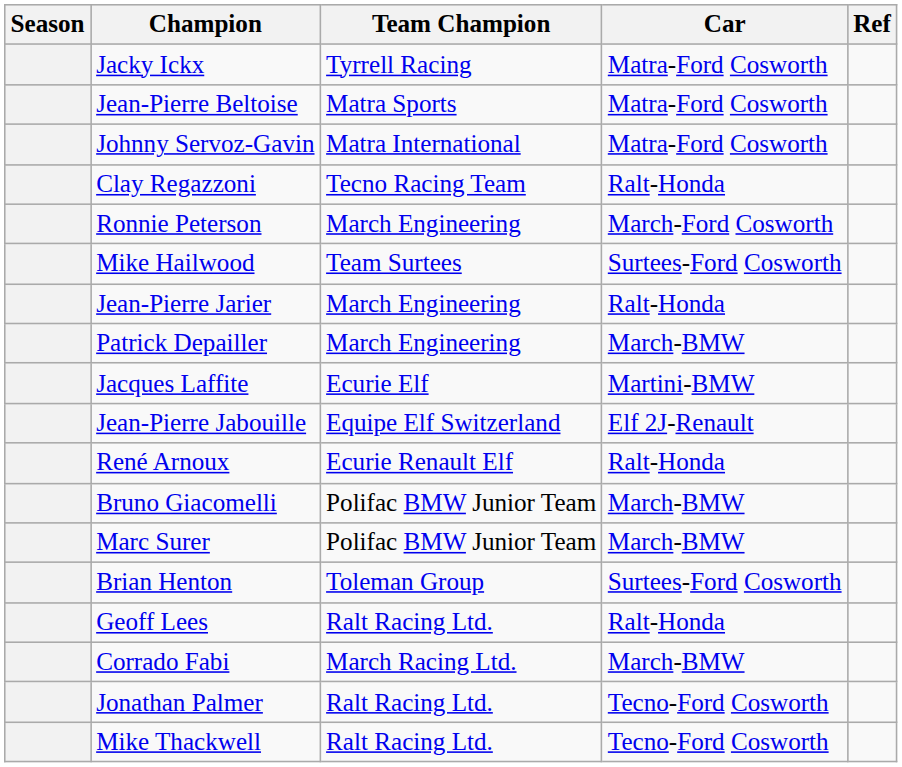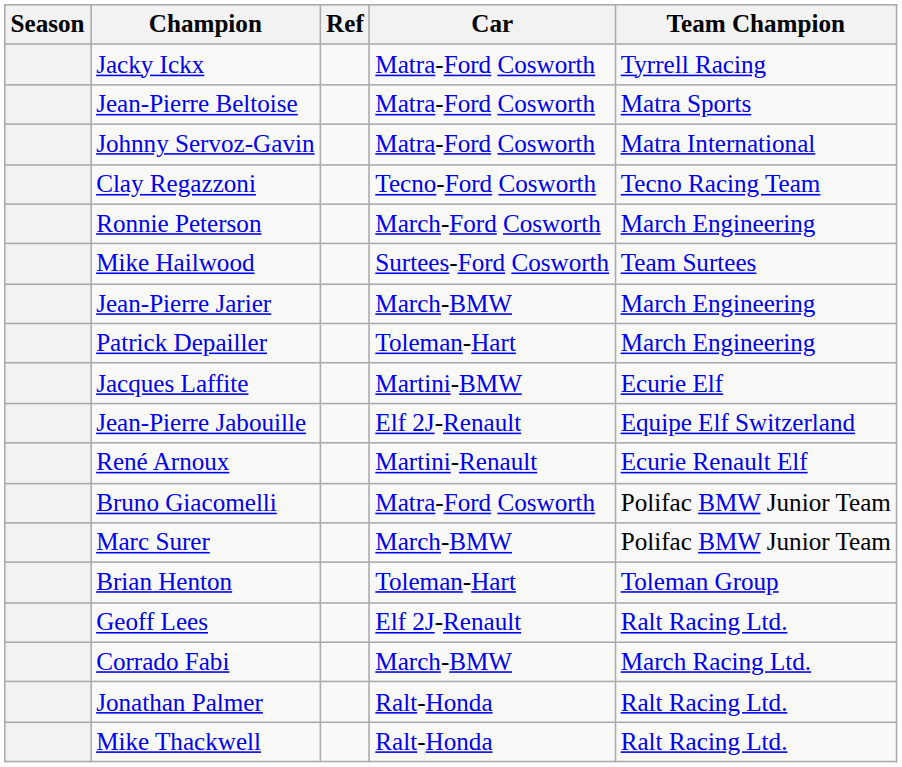 <table class="wikitable">
 <tr>
 <th>Season</th>
 <th>Champion</th>
+<th>Ref</th>
+<th>Car</th>
 <th>Team Champion</th>
-<th>Car</th>
-<th>Ref</th>
 </tr>
 <tr>
 <th></th>
 <td> <a href='#'>Jacky Ickx</a></td>
+<td></td>
+<td><a href='#'>Matra</a>-<a href='#'>Ford</a> <a href='#'>Cosworth</a></td>
 <td> <a href='#'>Tyrrell Racing</a></td>
-<td><a href='#'>Matra</a>-<a href='#'>Ford</a> <a href='#'>Cosworth</a></td>
-<td></td>
 </tr>
 <tr>
 <th></th>
 <td> <a href='#'>Jean-Pierre Beltoise</a></td>
+<td></td>
+<td><a href='#'>Matra</a>-<a href='#'>Ford</a> <a href='#'>Cosworth</a></td>
 <td> <a href='#'>Matra Sports</a></td>
-<td><a href='#'>Matra</a>-<a href='#'>Ford</a> <a href='#'>Cosworth</a></td>
-<td></td>
 </tr>
 <tr>
 <th></th>
 <td> <a href='#'>Johnny Servoz-Gavin</a></td>
+<td></td>
+<td><a href='#'>Matra</a>-<a href='#'>Ford</a> <a href='#'>Cosworth</a></td>
 <td> <a href='#'>Matra International</a></td>
-<td><a href='#'>Matra</a>-<a href='#'>Ford</a> <a href='#'>Cosworth</a></td>
-<td></td>
 </tr>
 <tr>
 <th></th>
 <td> <a href='#'>Clay Regazzoni</a></td>
+<td></td>
+<td><a href='#'>Tecno</a>-<a href='#'>Ford</a> <a href='#'>Cosworth</a></td>
 <td> <a href='#'>Tecno Racing Team</a></td>
-<td><a href='#'>Ralt</a>-<a href='#'>Honda</a></td>
-<td></td>
 </tr>
 <tr>
 <th></th>
 <td> <a href='#'>Ronnie Peterson</a></td>
+<td></td>
+<td><a href='#'>March</a>-<a href='#'>Ford</a> <a href='#'>Cosworth</a></td>
 <td> <a href='#'>March Engineering</a></td>
-<td><a href='#'>March</a>-<a href='#'>Ford</a> <a href='#'>Cosworth</a></td>
-<td></td>
 </tr>
 <tr>
 <th></th>
 <td> <a href='#'>Mike Hailwood</a></td>
+<td></td>
+<td><a href='#'>Surtees</a>-<a href='#'>Ford</a> <a href='#'>Cosworth</a></td>
 <td> <a href='#'>Team Surtees</a></td>
-<td><a href='#'>Surtees</a>-<a href='#'>Ford</a> <a href='#'>Cosworth</a></td>
-<td></td>
 </tr>
 <tr>
 <th></th>
 <td> <a href='#'>Jean-Pierre Jarier</a></td>
+<td></td>
+<td><a href='#'>March</a>-<a href='#'>BMW</a></td>
 <td> <a href='#'>March Engineering</a></td>
-<td><a href='#'>Ralt</a>-<a href='#'>Honda</a></td>
-<td></td>
 </tr>
 <tr>
 <th></th>
 <td> <a href='#'>Patrick Depailler</a></td>
+<td></td>
+<td><a href='#'>Toleman</a>-<a href='#'>Hart</a></td>
 <td> <a href='#'>March Engineering</a></td>
-<td><a href='#'>March</a>-<a href='#'>BMW</a></td>
-<td></td>
 </tr>
 <tr>
 <th></th>
 <td> <a href='#'>Jacques Laffite</a></td>
+<td></td>
+<td><a href='#'>Martini</a>-<a href='#'>BMW</a></td>
 <td> <a href='#'>Ecurie Elf</a></td>
-<td><a href='#'>Martini</a>-<a href='#'>BMW</a></td>
-<td></td>
 </tr>
 <tr>
 <th></th>
 <td> <a href='#'>Jean-Pierre Jabouille</a></td>
+<td></td>
+<td><a href='#'>Elf 2J</a>-<a href='#'>Renault</a></td>
 <td> <a href='#'>Equipe Elf Switzerland</a></td>
-<td><a href='#'>Elf 2J</a>-<a href='#'>Renault</a></td>
-<td></td>
 </tr>
 <tr>
 <th></th>
 <td> <a href='#'>René Arnoux</a></td>
+<td></td>
+<td><a href='#'>Martini</a>-<a href='#'>Renault</a></td>
 <td> <a href='#'>Ecurie Renault Elf</a></td>
-<td><a href='#'>Ralt</a>-<a href='#'>Honda</a></td>
-<td></td>
 </tr>
 <tr>
 <th></th>
 <td> <a href='#'>Bruno Giacomelli</a></td>
+<td></td>
+<td><a href='#'>Matra</a>-<a href='#'>Ford</a> <a href='#'>Cosworth</a></td>
 <td> Polifac <a href='#'>BMW</a> Junior Team</td>
-<td><a href='#'>March</a>-<a href='#'>BMW</a></td>
-<td></td>
 </tr>
 <tr>
 <th></th>
 <td> <a href='#'>Marc Surer</a></td>
+<td></td>
+<td><a href='#'>March</a>-<a href='#'>BMW</a></td>
 <td> Polifac <a href='#'>BMW</a> Junior Team</td>
-<td><a href='#'>March</a>-<a href='#'>BMW</a></td>
-<td></td>
 </tr>
 <tr>
 <th></th>
 <td> <a href='#'>Brian Henton</a></td>
+<td></td>
+<td><a href='#'>Toleman</a>-<a href='#'>Hart</a></td>
 <td> <a href='#'>Toleman Group</a></td>
-<td><a href='#'>Surtees</a>-<a href='#'>Ford</a> <a href='#'>Cosworth</a></td>
-<td></td>
 </tr>
 <tr>
 <th></th>
 <td> <a href='#'>Geoff Lees</a></td>
+<td></td>
+<td><a href='#'>Elf 2J</a>-<a href='#'>Renault</a></td>
 <td> <a href='#'>Ralt Racing Ltd.</a></td>
-<td><a href='#'>Ralt</a>-<a href='#'>Honda</a></td>
-<td></td>
 </tr>
 <tr>
 <th></th>
 <td> <a href='#'>Corrado Fabi</a></td>
+<td></td>
+<td><a href='#'>March</a>-<a href='#'>BMW</a></td>
 <td> <a href='#'>March Racing Ltd.</a></td>
-<td><a href='#'>March</a>-<a href='#'>BMW</a></td>
-<td></td>
 </tr>
 <tr>
 <th></th>
 <td> <a href='#'>Jonathan Palmer</a></td>
+<td></td>
+<td><a href='#'>Ralt</a>-<a href='#'>Honda</a></td>
 <td> <a href='#'>Ralt Racing Ltd.</a></td>
-<td><a href='#'>Tecno</a>-<a href='#'>Ford</a> <a href='#'>Cosworth</a></td>
-<td></td>
 </tr>
 <tr>
 <th></th>
 <td> <a href='#'>Mike Thackwell</a></td>
+<td></td>
+<td><a href='#'>Ralt</a>-<a href='#'>Honda</a></td>
 <td> <a href='#'>Ralt Racing Ltd.</a></td>
-<td><a href='#'>Tecno</a>-<a href='#'>Ford</a> <a href='#'>Cosworth</a></td>
-<td></td>
 </tr>
 </table>
